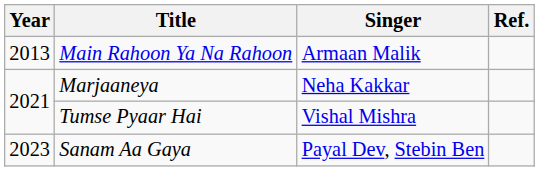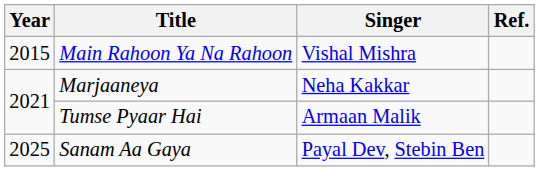 <table class="wikitable sortable">
 <tr>
 <th>Year</th>
 <th>Title</th>
 <th>Singer</th>
 <th>Ref.</th>
 </tr>
 <tr>
-<td>2013</td>
+<td>2015</td>
 <td><em><a href='#'>Main Rahoon Ya Na Rahoon</a></em></td>
-<td><a href='#'>Armaan Malik</a></td>
+<td><a href='#'>Vishal Mishra</a></td>
 <td></td>
 </tr>
 <tr>
 <td rowspan="2">2021</td>
 <td><em>Marjaaneya</em></td>
 <td><a href='#'>Neha Kakkar</a></td>
 <td></td>
 </tr>
 <tr>
 <td><em>Tumse Pyaar Hai</em></td>
-<td><a href='#'>Vishal Mishra</a></td>
+<td><a href='#'>Armaan Malik</a></td>
 <td></td>
 </tr>
 <tr>
-<td>2023</td>
+<td>2025</td>
 <td><em>Sanam Aa Gaya</em></td>
 <td><a href='#'>Payal Dev</a>, <a href='#'>Stebin Ben</a></td>
 <td></td>
 </tr>
 </table>
